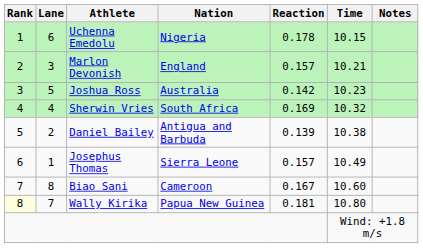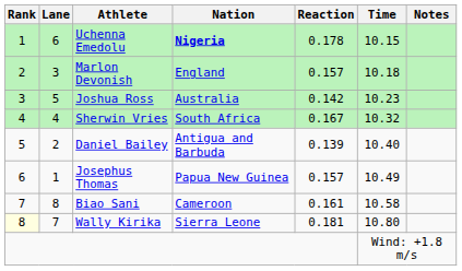 <table class="wikitable sortable" style="text-align:center;width: 80%">
 <tr>
 <th>Rank</th>
 <th>Lane</th>
 <th>Athlete</th>
 <th>Nation</th>
 <th>Reaction</th>
 <th>Time</th>
 <th>Notes</th>
 </tr>
 <tr bgcolor="#bbf3bb">
 <td>1</td>
 <td>6</td>
 <td align="left"><a href='#'>Uchenna Emedolu</a></td>
-<td align="left"> <a href='#'>Nigeria</a></td>
+<td align="left"><strong> <a href='#'>Nigeria</a></strong></td>
 <td>0.178</td>
 <td>10.15</td>
 <td></td>
 </tr>
 <tr bgcolor="#bbf3bb">
 <td>2</td>
 <td>3</td>
 <td align="left"><a href='#'>Marlon Devonish</a></td>
 <td align="left"> <a href='#'>England</a></td>
 <td>0.157</td>
-<td>10.21</td>
+<td>10.18</td>
 <td></td>
 </tr>
 <tr bgcolor="#bbf3bb">
 <td>3</td>
 <td>5</td>
 <td align="left"><a href='#'>Joshua Ross</a></td>
 <td align="left"> <a href='#'>Australia</a></td>
 <td>0.142</td>
 <td>10.23</td>
 <td></td>
 </tr>
 <tr bgcolor="#bbf3bb">
 <td>4</td>
 <td>4</td>
 <td align="left"><a href='#'>Sherwin Vries</a></td>
 <td align="left"> <a href='#'>South Africa</a></td>
-<td>0.169</td>
+<td>0.167</td>
 <td>10.32</td>
 <td></td>
 </tr>
 <tr>
 <td>5</td>
 <td>2</td>
 <td align="left"><a href='#'>Daniel Bailey</a></td>
 <td align="left"> <a href='#'>Antigua and Barbuda</a></td>
 <td>0.139</td>
-<td>10.38</td>
+<td>10.40</td>
 <td></td>
 </tr>
 <tr>
 <td>6</td>
 <td>1</td>
 <td align="left"><a href='#'>Josephus Thomas</a></td>
-<td align="left"> <a href='#'>Sierra Leone</a></td>
+<td align="left"> <a href='#'>Papua New Guinea</a></td>
 <td>0.157</td>
 <td>10.49</td>
 <td></td>
 </tr>
 <tr>
 <td>7</td>
 <td>8</td>
 <td align="left"><a href='#'>Biao Sani</a></td>
 <td align="left"> <a href='#'>Cameroon</a></td>
-<td>0.167</td>
-<td>10.60</td>
+<td>0.161</td>
+<td>10.58</td>
 <td></td>
 </tr>
 <tr>
 <td style="background: lightyellow;">8</td>
 <td>7</td>
 <td align="left"><a href='#'>Wally Kirika</a></td>
-<td align="left"> <a href='#'>Papua New Guinea</a></td>
+<td align="left"> <a href='#'>Sierra Leone</a></td>
 <td>0.181</td>
 <td>10.80</td>
 <td></td>
 </tr>
 <tr>
 <td colspan="5"></td>
 <td colspan="2">Wind: +1.8 m/s</td>
 </tr>
 </table>
